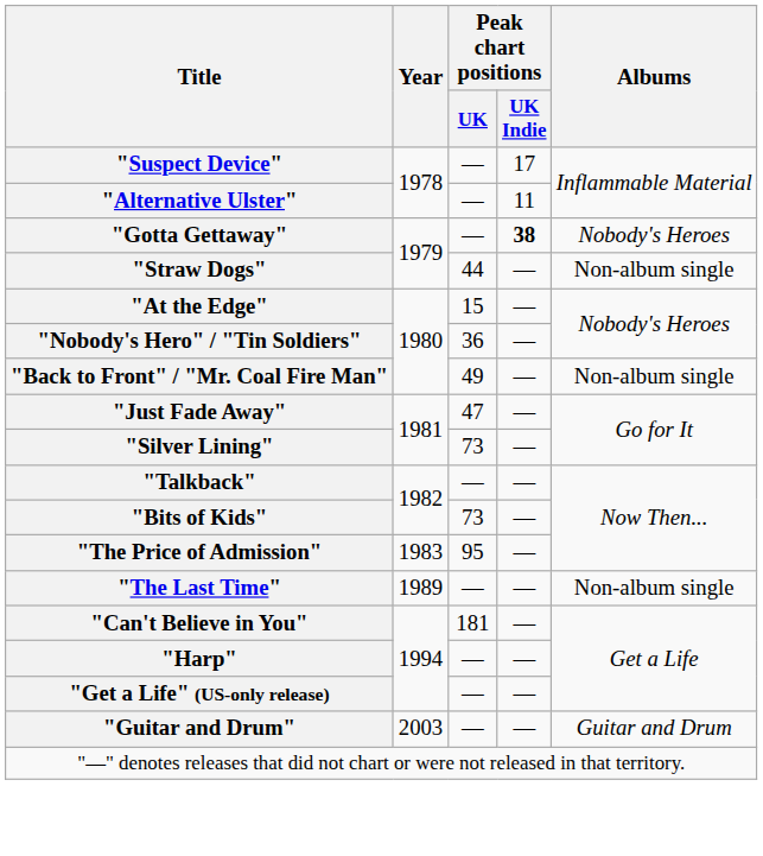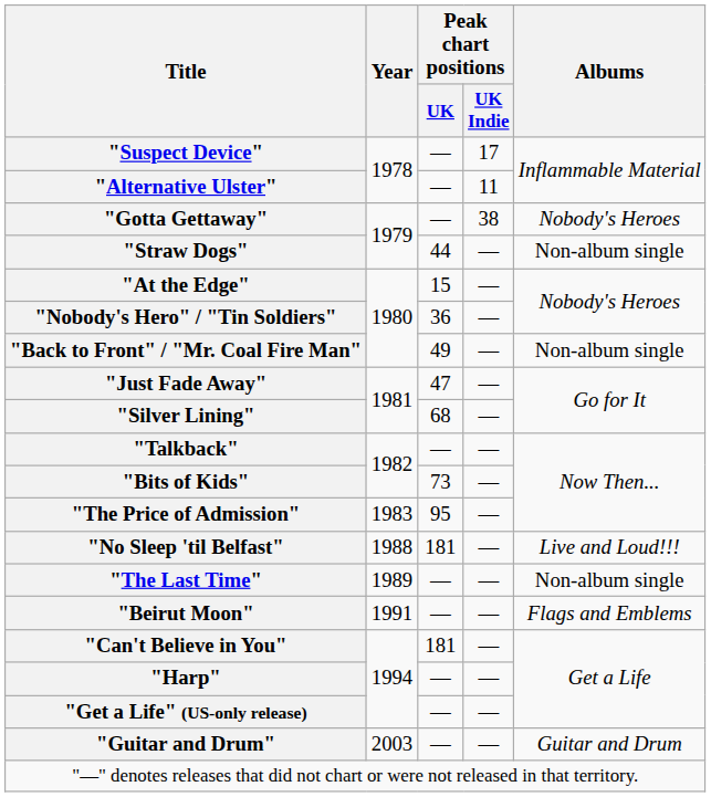 <table class="wikitable plainrowheaders" style="text-align:center;">
 <tr>
 <th rowspan="2" scope="col" style="width:17em;">Title</th>
 <th rowspan="2" scope="col" style="width:2em;">Year</th>
 <th colspan="2">Peak chart positions</th>
 <th rowspan="2">Albums</th>
 </tr>
 <tr>
 <th scope="col" style="width:2em;font-size:90%;"><a href='#'>UK</a><br></th>
 <th scope="col" style="width:2em;font-size:90%;"><a href='#'>UK Indie</a><br></th>
 </tr>
 <tr>
 <th scope="row">"<a href='#'>Suspect Device</a>"</th>
 <td rowspan="2">1978</td>
 <td>—</td>
 <td>17</td>
 <td rowspan="2"><em>Inflammable Material</em></td>
 </tr>
 <tr>
 <th scope="row">"<a href='#'>Alternative Ulster</a>"</th>
 <td>—</td>
 <td>11</td>
 </tr>
 <tr>
 <th scope="row">"Gotta Gettaway"</th>
 <td rowspan="2">1979</td>
 <td>—</td>
-<td><strong>38</strong></td>
+<td>38</td>
 <td><em>Nobody's Heroes</em></td>
 </tr>
 <tr>
 <th scope="row">"Straw Dogs"</th>
 <td>44</td>
 <td>—</td>
 <td>Non-album single</td>
 </tr>
 <tr>
 <th scope="row">"At the Edge"</th>
 <td rowspan="3">1980</td>
 <td>15</td>
 <td>—</td>
 <td rowspan="2"><em>Nobody's Heroes</em></td>
 </tr>
 <tr>
 <th scope="row">"Nobody's Hero" / "Tin Soldiers"</th>
 <td>36</td>
 <td>—</td>
 </tr>
 <tr>
 <th scope="row">"Back to Front" / "Mr. Coal Fire Man"</th>
 <td>49</td>
 <td>—</td>
 <td>Non-album single</td>
 </tr>
 <tr>
 <th scope="row">"Just Fade Away"</th>
 <td rowspan="2">1981</td>
 <td>47</td>
 <td>—</td>
 <td rowspan="2"><em>Go for It</em></td>
 </tr>
 <tr>
 <th scope="row">"Silver Lining"</th>
-<td>73</td>
+<td>68</td>
 <td>—</td>
 </tr>
 <tr>
 <th scope="row">"Talkback"</th>
 <td rowspan="2">1982</td>
 <td>—</td>
 <td>—</td>
 <td rowspan="3"><em>Now Then...</em></td>
 </tr>
 <tr>
 <th scope="row">"Bits of Kids"</th>
 <td>73</td>
 <td>—</td>
 </tr>
 <tr>
 <th scope="row">"The Price of Admission"</th>
 <td>1983</td>
 <td>95</td>
 <td>—</td>
 </tr>
 <tr>
+<th scope="row">"No Sleep 'til Belfast"</th>
+<td>1988</td>
+<td>181</td>
+<td>—</td>
+<td><em>Live and Loud!!!</em></td>
+</tr>
+<tr>
 <th scope="row">"<a href='#'>The Last Time</a>"</th>
 <td>1989</td>
 <td>—</td>
 <td>—</td>
 <td>Non-album single</td>
+</tr>
+<tr>
+<th scope="row">"Beirut Moon"</th>
+<td>1991</td>
+<td>—</td>
+<td>—</td>
+<td><em>Flags and Emblems</em></td>
 </tr>
 <tr>
 <th scope="row">"Can't Believe in You"</th>
 <td rowspan="3">1994</td>
 <td>181</td>
 <td>—</td>
 <td rowspan="3"><em>Get a Life</em></td>
 </tr>
 <tr>
 <th scope="row">"Harp"</th>
 <td>—</td>
 <td>—</td>
 </tr>
 <tr>
 <th scope="row">"Get a Life" <small>(US-only release)</small></th>
 <td>—</td>
 <td>—</td>
 </tr>
 <tr>
 <th scope="row">"Guitar and Drum"</th>
 <td>2003</td>
 <td>—</td>
 <td>—</td>
 <td><em>Guitar and Drum</em></td>
 </tr>
 <tr>
 <td colspan="5" style="font-size:90%">"—" denotes releases that did not chart or were not released in that territory.</td>
 </tr>
 </table>
